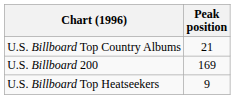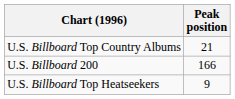 <table class="wikitable">
 <tr>
 <th>Chart (1996)</th>
 <th>Peak<br>position</th>
 </tr>
 <tr>
 <td>U.S. <em>Billboard</em> Top Country Albums</td>
 <td align="center">21</td>
 </tr>
 <tr>
 <td>U.S. <em>Billboard</em> 200</td>
-<td align="center">169</td>
+<td align="center">166</td>
 </tr>
 <tr>
 <td>U.S. <em>Billboard</em> Top Heatseekers</td>
 <td align="center">9</td>
 </tr>
 </table>
